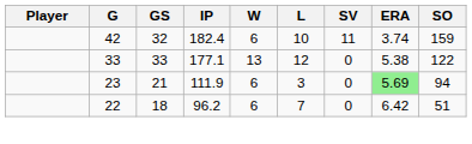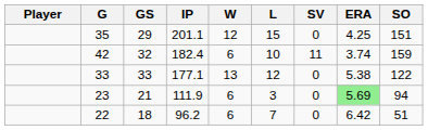 <table class="wikitable sortable">
 <tr>
 <th bgcolor="#DDDDFF" width="16%">Player</th>
 <th bgcolor="#DDDDFF" width="9%">G</th>
 <th bgcolor="#DDDDFF" width="9%">GS</th>
 <th bgcolor="#DDDDFF" width="9%">IP</th>
 <th bgcolor="#DDDDFF" width="9%">W</th>
 <th bgcolor="#DDDDFF" width="9%">L</th>
 <th bgcolor="#DDDDFF" width="9%">SV</th>
 <th bgcolor="#DDDDFF" width="9%">ERA</th>
 <th bgcolor="#DDDDFF" width="9%">SO</th>
+</tr>
+<tr align="center">
+<td></td>
+<td>35</td>
+<td>29</td>
+<td>201.1</td>
+<td>12</td>
+<td>15</td>
+<td>0</td>
+<td>4.25</td>
+<td>151</td>
 </tr>
 <tr align="center">
 <td></td>
 <td>42</td>
 <td>32</td>
 <td>182.4</td>
 <td>6</td>
 <td>10</td>
 <td>11</td>
 <td>3.74</td>
 <td>159</td>
 </tr>
 <tr align="center">
 <td></td>
 <td>33</td>
 <td>33</td>
 <td>177.1</td>
 <td>13</td>
 <td>12</td>
 <td>0</td>
 <td>5.38</td>
 <td>122</td>
 </tr>
 <tr align="center">
 <td></td>
 <td>23</td>
 <td>21</td>
 <td>111.9</td>
 <td>6</td>
 <td>3</td>
 <td>0</td>
 <td style="background: lightgreen;">5.69</td>
 <td>94</td>
 </tr>
 <tr align="center">
 <td></td>
 <td>22</td>
 <td>18</td>
 <td>96.2</td>
 <td>6</td>
 <td>7</td>
 <td>0</td>
 <td>6.42</td>
 <td>51</td>
 </tr>
 </table>
